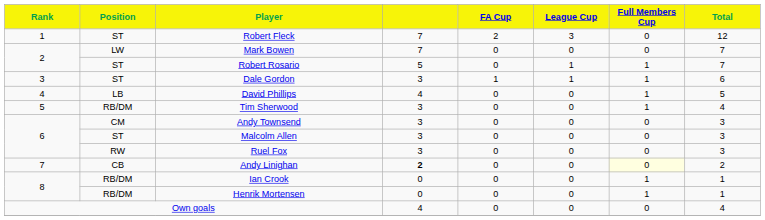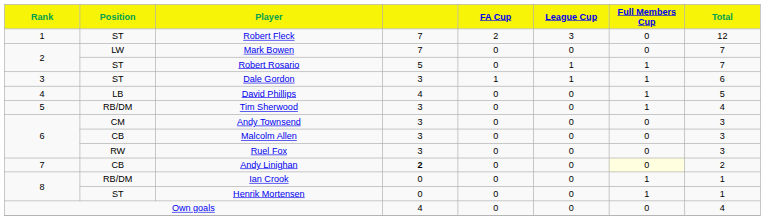 <table class="wikitable"  style="text-align:center; font-size:90%; width:95%;">
 <tr>
 <th style="background:#F7F408; color:#00A050;  width:10%;">Rank</th>
 <th style="background:#F7F408; color:#00A050;  width:10%;">Position</th>
 <th style="background:#F7F408; color:#00A050; ">Player</th>
 <th style="background:#F7F408; color:#00A050;  width:10%;"></th>
 <th style="background:#F7F408; color:#00A050;  width:10%;"><a href='#'>FA Cup</a></th>
 <th style="background:#F7F408; color:#00A050;  width:10%;"><a href='#'>League Cup</a></th>
 <th style="background:#F7F408; color:#00A050;  width:10%;"><a href='#'>Full Members Cup</a></th>
 <th style="background:#F7F408; color:#00A050;  width:10%;">Total</th>
 </tr>
 <tr>
 <td>1</td>
 <td>ST</td>
 <td><a href='#'>Robert Fleck</a></td>
 <td>7</td>
 <td>2</td>
 <td>3</td>
 <td>0</td>
 <td>12</td>
 </tr>
 <tr>
 <td rowspan=2>2</td>
 <td>LW</td>
 <td><a href='#'>Mark Bowen</a></td>
 <td>7</td>
 <td>0</td>
 <td>0</td>
 <td>0</td>
 <td>7</td>
 </tr>
 <tr>
 <td>ST</td>
 <td><a href='#'>Robert Rosario</a></td>
 <td>5</td>
 <td>0</td>
 <td>1</td>
 <td>1</td>
 <td>7</td>
 </tr>
 <tr>
 <td>3</td>
 <td>ST</td>
 <td><a href='#'>Dale Gordon</a></td>
 <td>3</td>
 <td>1</td>
 <td>1</td>
 <td>1</td>
 <td>6</td>
 </tr>
 <tr>
 <td>4</td>
 <td>LB</td>
 <td><a href='#'>David Phillips</a></td>
 <td>4</td>
 <td>0</td>
 <td>0</td>
 <td>1</td>
 <td>5</td>
 </tr>
 <tr>
 <td>5</td>
 <td>RB/DM</td>
 <td><a href='#'>Tim Sherwood</a></td>
 <td>3</td>
 <td>0</td>
 <td>0</td>
 <td>1</td>
 <td>4</td>
 </tr>
 <tr>
 <td rowspan=3>6</td>
 <td>CM</td>
 <td><a href='#'>Andy Townsend</a></td>
 <td>3</td>
 <td>0</td>
 <td>0</td>
 <td>0</td>
 <td>3</td>
 </tr>
 <tr>
-<td>ST</td>
+<td>CB</td>
 <td><a href='#'>Malcolm Allen</a></td>
 <td>3</td>
 <td>0</td>
 <td>0</td>
 <td>0</td>
 <td>3</td>
 </tr>
 <tr>
 <td>RW</td>
 <td><a href='#'>Ruel Fox</a></td>
 <td>3</td>
 <td>0</td>
 <td>0</td>
 <td>0</td>
 <td>3</td>
 </tr>
 <tr>
 <td>7</td>
 <td>CB</td>
 <td><a href='#'>Andy Linighan</a></td>
 <td><strong>2</strong></td>
 <td>0</td>
 <td>0</td>
 <td style="background: lightyellow;">0</td>
 <td>2</td>
 </tr>
 <tr>
 <td rowspan=2>8</td>
 <td>RB/DM</td>
 <td><a href='#'>Ian Crook</a></td>
 <td>0</td>
 <td>0</td>
 <td>0</td>
 <td>1</td>
 <td>1</td>
 </tr>
 <tr>
-<td>RB/DM</td>
+<td>ST</td>
 <td><a href='#'>Henrik Mortensen</a></td>
 <td>0</td>
 <td>0</td>
 <td>0</td>
 <td>1</td>
 <td>1</td>
 </tr>
 <tr>
 <td colspan=3><a href='#'>Own goals</a></td>
 <td>4</td>
 <td>0</td>
 <td>0</td>
 <td>0</td>
 <td>4</td>
 </tr>
 <tr>
 </tr>
 </table>
